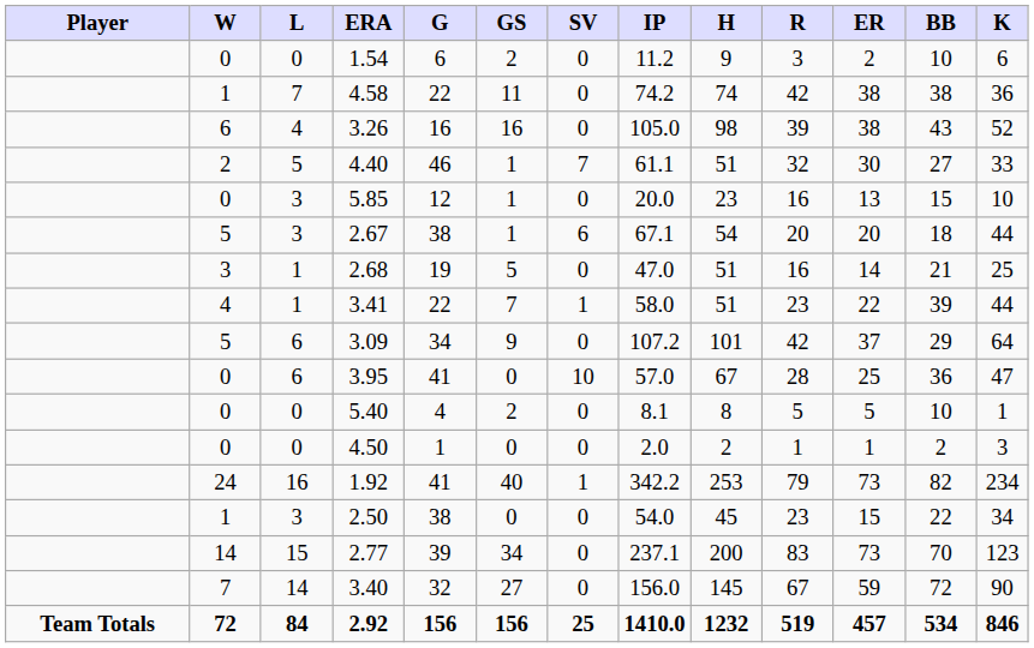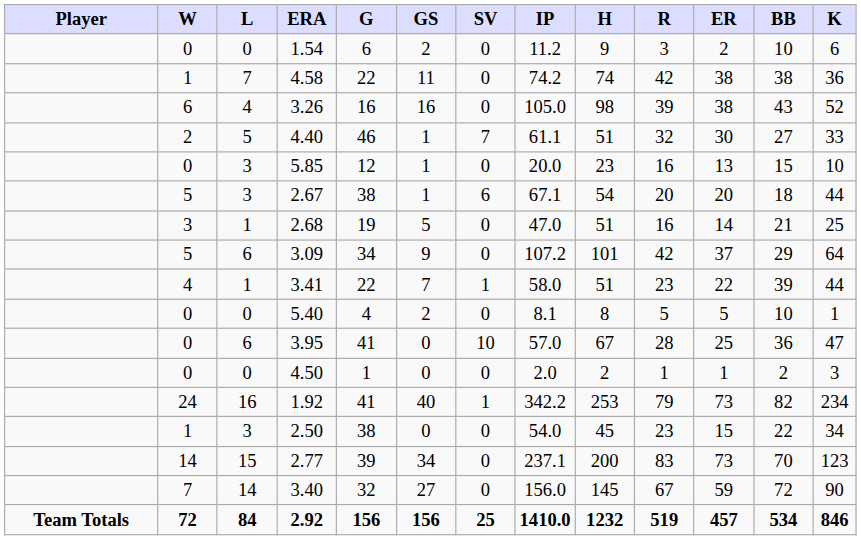 <table class="wikitable" style="text-align:center;">
 <tr>
 <th style="background:#ddf; width:18%;"><strong>Player</strong></th>
 <th style="background:#ddf; width:7%;"><strong>W</strong></th>
 <th style="background:#ddf; width:7%;"><strong>L</strong></th>
 <th style="background:#ddf; width:7%;"><strong>ERA</strong></th>
 <th style="background:#ddf; width:7%;"><strong>G</strong></th>
 <th style="background:#ddf; width:7%;"><strong>GS</strong></th>
 <th style="background:#ddf; width:7%;"><strong>SV</strong></th>
 <th style="background:#ddf; width:7%;"><strong>IP</strong></th>
 <th style="background:#ddf; width:7%;"><strong>H</strong></th>
 <th style="background:#ddf; width:7%;"><strong>R</strong></th>
 <th style="background:#ddf; width:7%;"><strong>ER</strong></th>
 <th style="background:#ddf; width:7%;"><strong>BB</strong></th>
 <th style="background:#ddf; width:7%;"><strong>K</strong></th>
 </tr>
 <tr>
 <td align=left></td>
 <td>0</td>
 <td>0</td>
 <td>1.54</td>
 <td>6</td>
 <td>2</td>
 <td>0</td>
 <td>11.2</td>
 <td>9</td>
 <td>3</td>
 <td>2</td>
 <td>10</td>
 <td>6</td>
 </tr>
 <tr>
 <td align=left></td>
 <td>1</td>
 <td>7</td>
 <td>4.58</td>
 <td>22</td>
 <td>11</td>
 <td>0</td>
 <td>74.2</td>
 <td>74</td>
 <td>42</td>
 <td>38</td>
 <td>38</td>
 <td>36</td>
 </tr>
 <tr>
 <td align=left></td>
 <td>6</td>
 <td>4</td>
 <td>3.26</td>
 <td>16</td>
 <td>16</td>
 <td>0</td>
 <td>105.0</td>
 <td>98</td>
 <td>39</td>
 <td>38</td>
 <td>43</td>
 <td>52</td>
 </tr>
 <tr>
 <td align=left></td>
 <td>2</td>
 <td>5</td>
 <td>4.40</td>
 <td>46</td>
 <td>1</td>
 <td>7</td>
 <td>61.1</td>
 <td>51</td>
 <td>32</td>
 <td>30</td>
 <td>27</td>
 <td>33</td>
 </tr>
 <tr>
 <td align=left></td>
 <td>0</td>
 <td>3</td>
 <td>5.85</td>
 <td>12</td>
 <td>1</td>
 <td>0</td>
 <td>20.0</td>
 <td>23</td>
 <td>16</td>
 <td>13</td>
 <td>15</td>
 <td>10</td>
 </tr>
 <tr>
 <td align=left></td>
 <td>5</td>
 <td>3</td>
 <td>2.67</td>
 <td>38</td>
 <td>1</td>
 <td>6</td>
 <td>67.1</td>
 <td>54</td>
 <td>20</td>
 <td>20</td>
 <td>18</td>
 <td>44</td>
 </tr>
 <tr>
 <td align=left></td>
 <td>3</td>
 <td>1</td>
 <td>2.68</td>
 <td>19</td>
 <td>5</td>
 <td>0</td>
 <td>47.0</td>
 <td>51</td>
 <td>16</td>
 <td>14</td>
 <td>21</td>
 <td>25</td>
 </tr>
 <tr>
 <td align=left></td>
+<td>5</td>
+<td>6</td>
+<td>3.09</td>
+<td>34</td>
+<td>9</td>
+<td>0</td>
+<td>107.2</td>
+<td>101</td>
+<td>42</td>
+<td>37</td>
+<td>29</td>
+<td>64</td>
+</tr>
+<tr>
+<td align=left></td>
 <td>4</td>
 <td>1</td>
 <td>3.41</td>
 <td>22</td>
 <td>7</td>
 <td>1</td>
 <td>58.0</td>
 <td>51</td>
 <td>23</td>
 <td>22</td>
 <td>39</td>
 <td>44</td>
 </tr>
 <tr>
 <td align=left></td>
+<td>0</td>
+<td>0</td>
+<td>5.40</td>
+<td>4</td>
+<td>2</td>
+<td>0</td>
+<td>8.1</td>
+<td>8</td>
 <td>5</td>
-<td>6</td>
-<td>3.09</td>
-<td>34</td>
-<td>9</td>
-<td>0</td>
-<td>107.2</td>
-<td>101</td>
-<td>42</td>
-<td>37</td>
-<td>29</td>
-<td>64</td>
+<td>5</td>
+<td>10</td>
+<td>1</td>
 </tr>
 <tr>
 <td align=left></td>
 <td>0</td>
 <td>6</td>
 <td>3.95</td>
 <td>41</td>
 <td>0</td>
 <td>10</td>
 <td>57.0</td>
 <td>67</td>
 <td>28</td>
 <td>25</td>
 <td>36</td>
 <td>47</td>
-</tr>
-<tr>
-<td align=left></td>
-<td>0</td>
-<td>0</td>
-<td>5.40</td>
-<td>4</td>
-<td>2</td>
-<td>0</td>
-<td>8.1</td>
-<td>8</td>
-<td>5</td>
-<td>5</td>
-<td>10</td>
-<td>1</td>
 </tr>
 <tr>
 <td align=left></td>
 <td>0</td>
 <td>0</td>
 <td>4.50</td>
 <td>1</td>
 <td>0</td>
 <td>0</td>
 <td>2.0</td>
 <td>2</td>
 <td>1</td>
 <td>1</td>
 <td>2</td>
 <td>3</td>
 </tr>
 <tr>
 <td align=left></td>
 <td>24</td>
 <td>16</td>
 <td>1.92</td>
 <td>41</td>
 <td>40</td>
 <td>1</td>
 <td>342.2</td>
 <td>253</td>
 <td>79</td>
 <td>73</td>
 <td>82</td>
 <td>234</td>
 </tr>
 <tr>
 <td align=left></td>
 <td>1</td>
 <td>3</td>
 <td>2.50</td>
 <td>38</td>
 <td>0</td>
 <td>0</td>
 <td>54.0</td>
 <td>45</td>
 <td>23</td>
 <td>15</td>
 <td>22</td>
 <td>34</td>
 </tr>
 <tr>
 <td align=left></td>
 <td>14</td>
 <td>15</td>
 <td>2.77</td>
 <td>39</td>
 <td>34</td>
 <td>0</td>
 <td>237.1</td>
 <td>200</td>
 <td>83</td>
 <td>73</td>
 <td>70</td>
 <td>123</td>
 </tr>
 <tr>
 <td align=left></td>
 <td>7</td>
 <td>14</td>
 <td>3.40</td>
 <td>32</td>
 <td>27</td>
 <td>0</td>
 <td>156.0</td>
 <td>145</td>
 <td>67</td>
 <td>59</td>
 <td>72</td>
 <td>90</td>
 </tr>
 <tr class="sortbottom">
 <td><strong>Team Totals</strong></td>
 <td><strong>72</strong></td>
 <td><strong>84</strong></td>
 <td><strong>2.92</strong></td>
 <td><strong>156</strong></td>
 <td><strong>156</strong></td>
 <td><strong>25</strong></td>
 <td><strong>1410.0</strong></td>
 <td><strong>1232</strong></td>
 <td><strong>519</strong></td>
 <td><strong>457</strong></td>
 <td><strong>534</strong></td>
 <td><strong>846</strong></td>
 </tr>
 </table>
